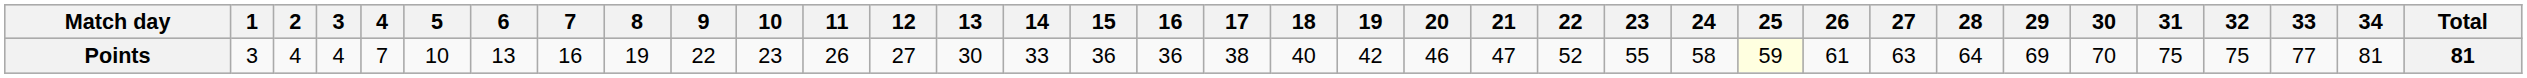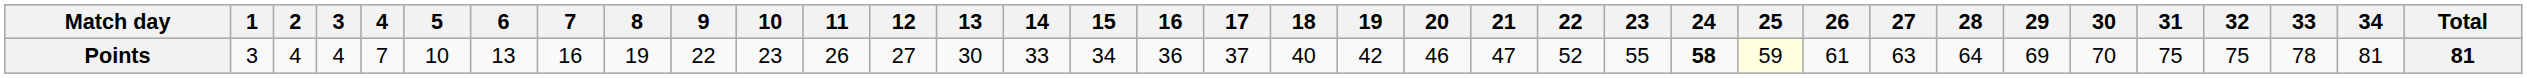 <table class="wikitable" style="width:100%; font-size:85%;">
 <tr valign=top>
 <th align=center>Match day</th>
 <th align=center>1</th>
 <th align=center>2</th>
 <th align=center>3</th>
 <th align=center>4</th>
 <th align=center>5</th>
 <th align=center>6</th>
 <th align=center>7</th>
 <th align=center>8</th>
 <th align=center>9</th>
 <th align=center>10</th>
 <th align=center>11</th>
 <th align=center>12</th>
 <th align=center>13</th>
 <th align=center>14</th>
 <th align=center>15</th>
 <th align=center>16</th>
 <th align=center>17</th>
 <th align=center>18</th>
 <th align=center>19</th>
 <th align=center>20</th>
 <th align=center>21</th>
 <th align=center>22</th>
 <th align=center>23</th>
 <th align=center>24</th>
 <th align=center>25</th>
 <th align=center>26</th>
 <th align=center>27</th>
 <th align=center>28</th>
 <th align=center>29</th>
 <th align=center>30</th>
 <th align=center>31</th>
 <th align=center>32</th>
 <th align=center>33</th>
 <th align=center>34</th>
 <th align=center>Total</th>
 </tr>
 <tr>
 <th align=center>Points</th>
 <td align=center>3</td>
 <td align=center>4</td>
 <td align=center>4</td>
 <td align=center>7</td>
 <td align=center>10</td>
 <td align=center>13</td>
 <td align=center>16</td>
 <td align=center>19</td>
 <td align=center>22</td>
 <td align=center>23</td>
 <td align=center>26</td>
 <td align=center>27</td>
 <td align=center>30</td>
 <td align=center>33</td>
+<td align=center>34</td>
 <td align=center>36</td>
-<td align=center>36</td>
-<td align=center>38</td>
+<td align=center>37</td>
 <td align=center>40</td>
 <td align=center>42</td>
 <td align=center>46</td>
 <td align=center>47</td>
 <td align=center>52</td>
 <td align=center>55</td>
-<td align=center>58</td>
+<td align=center><strong>58</strong></td>
 <td align=center style="background: lightyellow;">59</td>
 <td align=center>61</td>
 <td align=center>63</td>
 <td align=center>64</td>
 <td align=center>69</td>
 <td align=center>70</td>
 <td align=center>75</td>
 <td align=center>75</td>
-<td align=center>77</td>
+<td align=center>78</td>
 <td align=center>81</td>
 <th align="center">81</th>
 </tr>
 </table>
